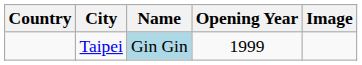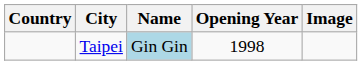 <table class="wikitable sortable" style="text-align:center">
 <tr>
 <th>Country</th>
 <th>City</th>
 <th>Name</th>
 <th>Opening Year</th>
 <th>Image</th>
 </tr>
 <tr>
 <td></td>
 <td><a href='#'>Taipei</a></td>
 <td style="background: lightblue;">Gin Gin</td>
-<td>1999</td>
+<td>1998</td>
 </tr>
 </table>
